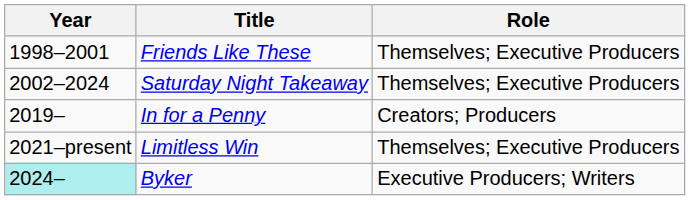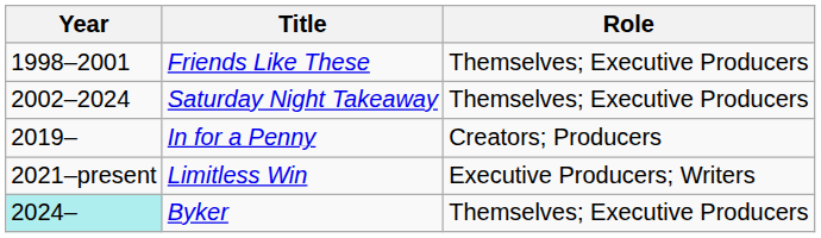 <table class="wikitable">
 <tr>
 <th>Year</th>
 <th>Title</th>
 <th>Role</th>
 </tr>
 <tr>
 <td>1998–2001</td>
 <td><em><a href='#'>Friends Like These</a></em></td>
 <td>Themselves; Executive Producers</td>
 </tr>
 <tr>
 <td>2002–2024</td>
 <td><em><a href='#'>Saturday Night Takeaway</a></em></td>
 <td>Themselves; Executive Producers</td>
 </tr>
 <tr>
 <td>2019–</td>
 <td><em><a href='#'>In for a Penny</a></em></td>
 <td>Creators; Producers</td>
 </tr>
 <tr>
 <td>2021–present</td>
 <td><em><a href='#'>Limitless Win</a></em></td>
-<td>Themselves; Executive Producers</td>
+<td>Executive Producers; Writers</td>
 </tr>
 <tr>
 <td style="background: paleturquoise;">2024–</td>
 <td><em><a href='#'>Byker</a></em></td>
-<td>Executive Producers; Writers</td>
+<td>Themselves; Executive Producers</td>
 </tr>
 </table>
